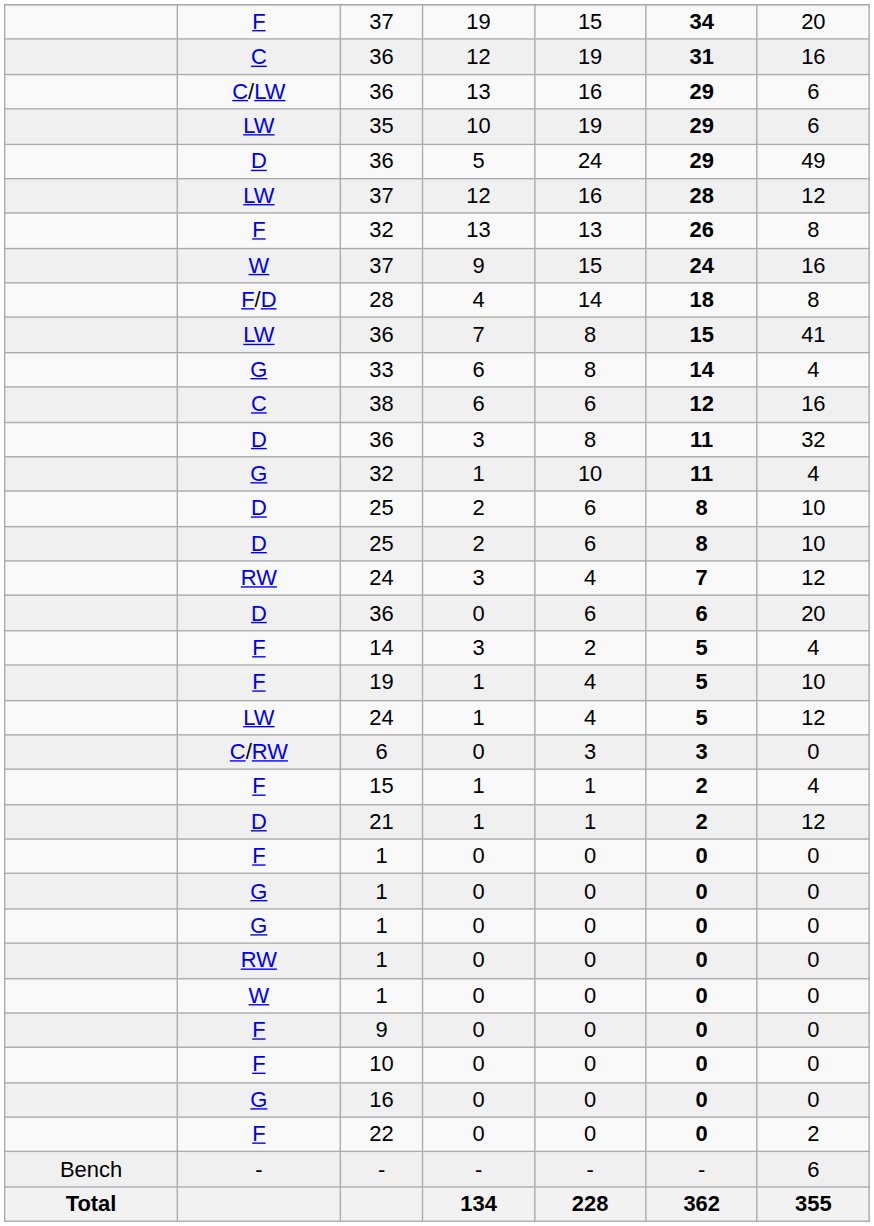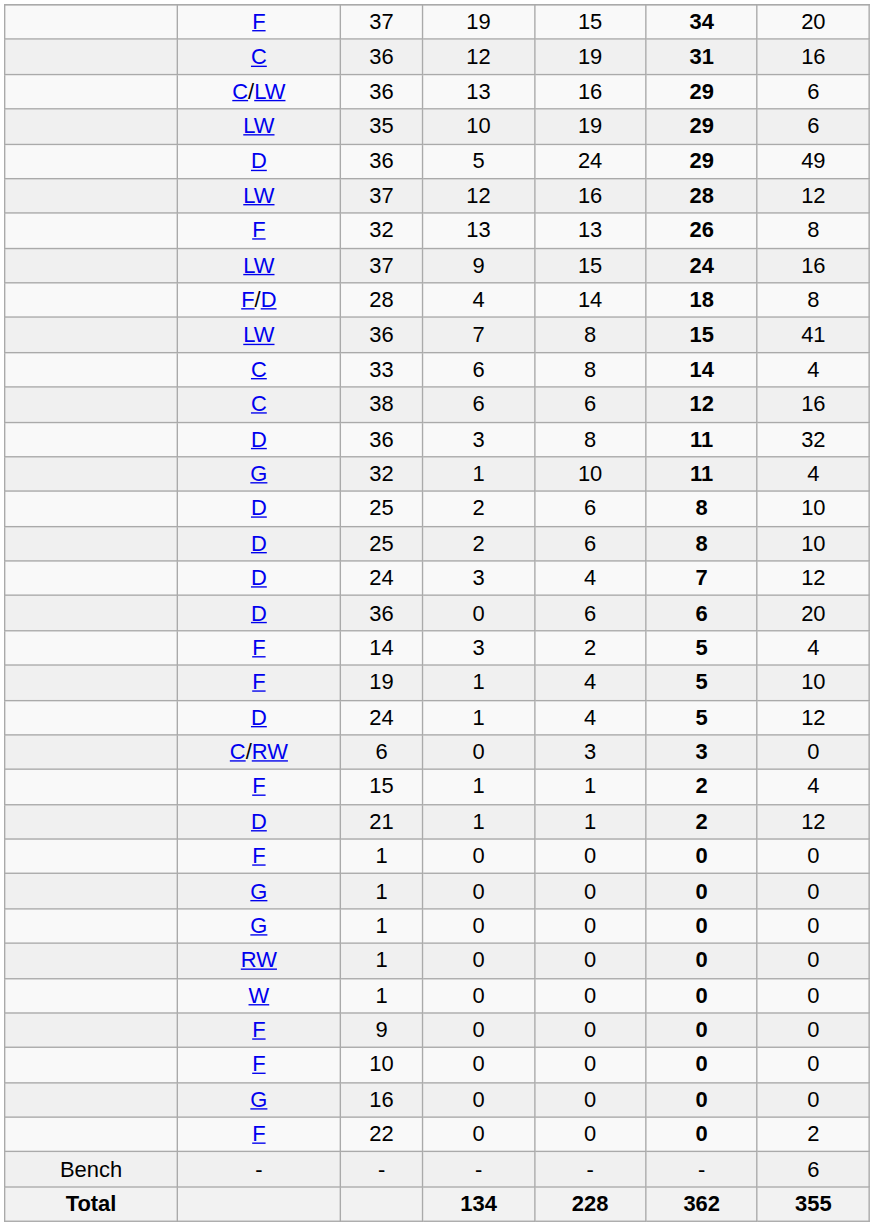 <table class="wikitable sortable" width ="50%">
 <tr align="center">
 </tr>
 <tr align="center" bgcolor="">
 <td></td>
 <td><a href='#'>F</a></td>
 <td>37</td>
 <td>19</td>
 <td>15</td>
 <td><strong>34</strong></td>
 <td>20</td>
 </tr>
 <tr align="center" bgcolor="f0f0f0">
 <td></td>
 <td><a href='#'>C</a></td>
 <td>36</td>
 <td>12</td>
 <td>19</td>
 <td><strong>31</strong></td>
 <td>16</td>
 </tr>
 <tr align="center" bgcolor="">
 <td></td>
 <td><a href='#'>C</a>/<a href='#'>LW</a></td>
 <td>36</td>
 <td>13</td>
 <td>16</td>
 <td><strong>29</strong></td>
 <td>6</td>
 </tr>
 <tr align="center" bgcolor="f0f0f0">
 <td></td>
 <td><a href='#'>LW</a></td>
 <td>35</td>
 <td>10</td>
 <td>19</td>
 <td><strong>29</strong></td>
 <td>6</td>
 </tr>
 <tr align="center" bgcolor="">
 <td></td>
 <td><a href='#'>D</a></td>
 <td>36</td>
 <td>5</td>
 <td>24</td>
 <td><strong>29</strong></td>
 <td>49</td>
 </tr>
 <tr align="center" bgcolor="f0f0f0">
 <td></td>
 <td><a href='#'>LW</a></td>
 <td>37</td>
 <td>12</td>
 <td>16</td>
 <td><strong>28</strong></td>
 <td>12</td>
 </tr>
 <tr align="center" bgcolor="">
 <td></td>
 <td><a href='#'>F</a></td>
 <td>32</td>
 <td>13</td>
 <td>13</td>
 <td><strong>26</strong></td>
 <td>8</td>
 </tr>
 <tr align="center" bgcolor="f0f0f0">
 <td></td>
-<td><a href='#'>W</a></td>
+<td><a href='#'>LW</a></td>
 <td>37</td>
 <td>9</td>
 <td>15</td>
 <td><strong>24</strong></td>
 <td>16</td>
 </tr>
 <tr align="center" bgcolor="">
 <td></td>
 <td><a href='#'>F</a>/<a href='#'>D</a></td>
 <td>28</td>
 <td>4</td>
 <td>14</td>
 <td><strong>18</strong></td>
 <td>8</td>
 </tr>
 <tr align="center" bgcolor="f0f0f0">
 <td></td>
 <td><a href='#'>LW</a></td>
 <td>36</td>
 <td>7</td>
 <td>8</td>
 <td><strong>15</strong></td>
 <td>41</td>
 </tr>
 <tr align="center" bgcolor="">
 <td></td>
-<td><a href='#'>G</a></td>
+<td><a href='#'>C</a></td>
 <td>33</td>
 <td>6</td>
 <td>8</td>
 <td><strong>14</strong></td>
 <td>4</td>
 </tr>
 <tr align="center" bgcolor="f0f0f0">
 <td></td>
 <td><a href='#'>C</a></td>
 <td>38</td>
 <td>6</td>
 <td>6</td>
 <td><strong>12</strong></td>
 <td>16</td>
 </tr>
 <tr align="center" bgcolor="">
 <td></td>
 <td><a href='#'>D</a></td>
 <td>36</td>
 <td>3</td>
 <td>8</td>
 <td><strong>11</strong></td>
 <td>32</td>
 </tr>
 <tr align="center" bgcolor="f0f0f0">
 <td></td>
 <td><a href='#'>G</a></td>
 <td>32</td>
 <td>1</td>
 <td>10</td>
 <td><strong>11</strong></td>
 <td>4</td>
 </tr>
 <tr align="center" bgcolor="">
 <td></td>
 <td><a href='#'>D</a></td>
 <td>25</td>
 <td>2</td>
 <td>6</td>
 <td><strong>8</strong></td>
 <td>10</td>
 </tr>
 <tr align="center" bgcolor="f0f0f0">
 <td></td>
 <td><a href='#'>D</a></td>
 <td>25</td>
 <td>2</td>
 <td>6</td>
 <td><strong>8</strong></td>
 <td>10</td>
 </tr>
 <tr align="center" bgcolor="">
 <td></td>
-<td><a href='#'>RW</a></td>
+<td><a href='#'>D</a></td>
 <td>24</td>
 <td>3</td>
 <td>4</td>
 <td><strong>7</strong></td>
 <td>12</td>
 </tr>
 <tr align="center" bgcolor="f0f0f0">
 <td></td>
 <td><a href='#'>D</a></td>
 <td>36</td>
 <td>0</td>
 <td>6</td>
 <td><strong>6</strong></td>
 <td>20</td>
 </tr>
 <tr align="center" bgcolor="">
 <td></td>
 <td><a href='#'>F</a></td>
 <td>14</td>
 <td>3</td>
 <td>2</td>
 <td><strong>5</strong></td>
 <td>4</td>
 </tr>
 <tr align="center" bgcolor="f0f0f0">
 <td></td>
 <td><a href='#'>F</a></td>
 <td>19</td>
 <td>1</td>
 <td>4</td>
 <td><strong>5</strong></td>
 <td>10</td>
 </tr>
 <tr align="center" bgcolor="">
 <td></td>
-<td><a href='#'>LW</a></td>
+<td><a href='#'>D</a></td>
 <td>24</td>
 <td>1</td>
 <td>4</td>
 <td><strong>5</strong></td>
 <td>12</td>
 </tr>
 <tr align="center" bgcolor="f0f0f0">
 <td></td>
 <td><a href='#'>C</a>/<a href='#'>RW</a></td>
 <td>6</td>
 <td>0</td>
 <td>3</td>
 <td><strong>3</strong></td>
 <td>0</td>
 </tr>
 <tr align="center" bgcolor="">
 <td></td>
 <td><a href='#'>F</a></td>
 <td>15</td>
 <td>1</td>
 <td>1</td>
 <td><strong>2</strong></td>
 <td>4</td>
 </tr>
 <tr align="center" bgcolor="f0f0f0">
 <td></td>
 <td><a href='#'>D</a></td>
 <td>21</td>
 <td>1</td>
 <td>1</td>
 <td><strong>2</strong></td>
 <td>12</td>
 </tr>
 <tr align="center" bgcolor="">
 <td></td>
 <td><a href='#'>F</a></td>
 <td>1</td>
 <td>0</td>
 <td>0</td>
 <td><strong>0</strong></td>
 <td>0</td>
 </tr>
 <tr align="center" bgcolor="f0f0f0">
 <td></td>
 <td><a href='#'>G</a></td>
 <td>1</td>
 <td>0</td>
 <td>0</td>
 <td><strong>0</strong></td>
 <td>0</td>
 </tr>
 <tr align="center" bgcolor="">
 <td></td>
 <td><a href='#'>G</a></td>
 <td>1</td>
 <td>0</td>
 <td>0</td>
 <td><strong>0</strong></td>
 <td>0</td>
 </tr>
 <tr align="center" bgcolor="f0f0f0">
 <td></td>
 <td><a href='#'>RW</a></td>
 <td>1</td>
 <td>0</td>
 <td>0</td>
 <td><strong>0</strong></td>
 <td>0</td>
 </tr>
 <tr align="center" bgcolor="">
 <td></td>
 <td><a href='#'>W</a></td>
 <td>1</td>
 <td>0</td>
 <td>0</td>
 <td><strong>0</strong></td>
 <td>0</td>
 </tr>
 <tr align="center" bgcolor="f0f0f0">
 <td></td>
 <td><a href='#'>F</a></td>
 <td>9</td>
 <td>0</td>
 <td>0</td>
 <td><strong>0</strong></td>
 <td>0</td>
 </tr>
 <tr align="center" bgcolor="">
 <td></td>
 <td><a href='#'>F</a></td>
 <td>10</td>
 <td>0</td>
 <td>0</td>
 <td><strong>0</strong></td>
 <td>0</td>
 </tr>
 <tr align="center" bgcolor="f0f0f0">
 <td></td>
 <td><a href='#'>G</a></td>
 <td>16</td>
 <td>0</td>
 <td>0</td>
 <td><strong>0</strong></td>
 <td>0</td>
 </tr>
 <tr align="center" bgcolor="">
 <td></td>
 <td><a href='#'>F</a></td>
 <td>22</td>
 <td>0</td>
 <td>0</td>
 <td><strong>0</strong></td>
 <td>2</td>
 </tr>
 <tr align="center" bgcolor="f0f0f0">
 <td>Bench</td>
 <td>-</td>
 <td>-</td>
 <td>-</td>
 <td>-</td>
 <td>-</td>
 <td>6</td>
 </tr>
 <tr>
 <th>Total</th>
 <th></th>
 <th></th>
 <th>134</th>
 <th>228</th>
 <th>362</th>
 <th>355</th>
 </tr>
 </table>
